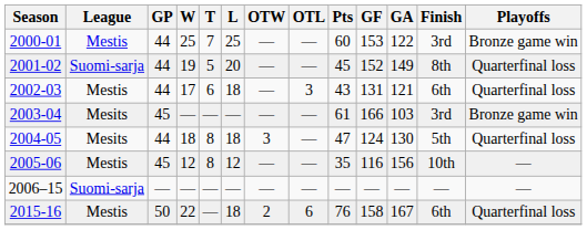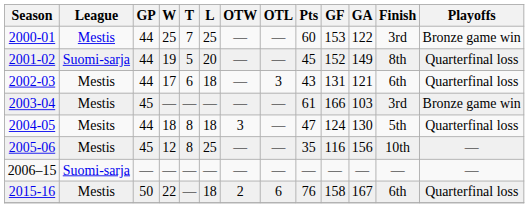 <table class="wikitable" style="text-align:center;">
 <tr>
 <th>Season</th>
 <th>League</th>
 <th>GP</th>
 <th>W</th>
 <th>T</th>
 <th>L</th>
 <th>OTW</th>
 <th>OTL</th>
 <th>Pts</th>
 <th>GF</th>
 <th>GA</th>
 <th>Finish</th>
 <th>Playoffs</th>
 </tr>
 <tr>
 <td><a href='#'>2000-01</a></td>
 <td><a href='#'>Mestis</a></td>
 <td>44</td>
 <td>25</td>
 <td>7</td>
 <td>25</td>
 <td>—</td>
 <td>—</td>
 <td>60</td>
 <td>153</td>
 <td>122</td>
 <td>3rd</td>
 <td>Bronze game win</td>
 </tr>
 <tr bgcolor="#f0f0f0">
 <td><a href='#'>2001-02</a></td>
 <td><a href='#'>Suomi-sarja</a></td>
 <td>44</td>
 <td>19</td>
 <td>5</td>
 <td>20</td>
 <td>—</td>
 <td>—</td>
 <td>45</td>
 <td>152</td>
 <td>149</td>
 <td>8th</td>
 <td>Quarterfinal loss</td>
 </tr>
 <tr>
 <td><a href='#'>2002-03</a></td>
 <td>Mestis</td>
 <td>44</td>
 <td>17</td>
 <td>6</td>
 <td>18</td>
 <td>—</td>
 <td>3</td>
 <td>43</td>
 <td>131</td>
 <td>121</td>
 <td>6th</td>
 <td>Quarterfinal loss</td>
 </tr>
 <tr bgcolor="#f0f0f0">
 <td><a href='#'>2003-04</a></td>
-<td>Mesits</td>
+<td>Mestis</td>
 <td>45</td>
 <td>—</td>
 <td>—</td>
 <td>—</td>
 <td>—</td>
 <td>—</td>
 <td>61</td>
 <td>166</td>
 <td>103</td>
 <td>3rd</td>
 <td>Bronze game win</td>
 </tr>
 <tr>
 <td><a href='#'>2004-05</a></td>
 <td>Mesits</td>
 <td>44</td>
 <td>18</td>
 <td>8</td>
 <td>18</td>
 <td>3</td>
 <td>—</td>
 <td>47</td>
 <td>124</td>
 <td>130</td>
 <td>5th</td>
 <td>Quarterfinal loss</td>
 </tr>
 <tr bgcolor="#f0f0f0">
 <td><a href='#'>2005-06</a></td>
 <td>Mestis</td>
 <td>45</td>
 <td>12</td>
 <td>8</td>
-<td>12</td>
+<td>25</td>
 <td>—</td>
 <td>—</td>
 <td>35</td>
 <td>116</td>
 <td>156</td>
 <td>10th</td>
 <td>—</td>
 </tr>
 <tr>
 <td>2006–15</td>
 <td><a href='#'>Suomi-sarja</a></td>
 <td>—</td>
 <td>—</td>
 <td>—</td>
 <td>—</td>
 <td>—</td>
 <td>—</td>
 <td>—</td>
 <td>—</td>
 <td>—</td>
 <td>—</td>
 <td>—</td>
 </tr>
 <tr bgcolor="#f0f0f0">
 <td><a href='#'>2015-16</a></td>
 <td>Mestis</td>
 <td>50</td>
 <td>22</td>
 <td>—</td>
 <td>18</td>
 <td>2</td>
 <td>6</td>
 <td>76</td>
 <td>158</td>
 <td>167</td>
 <td>6th</td>
 <td>Quarterfinal loss</td>
 </tr>
 <tr>
 </tr>
 </table>
